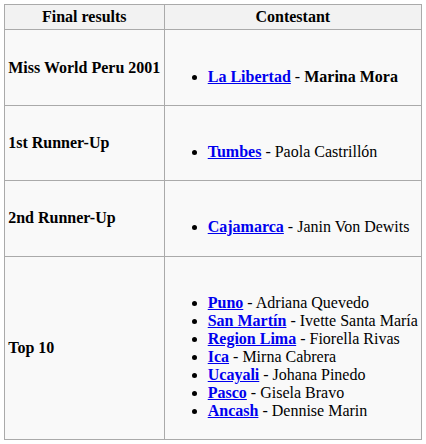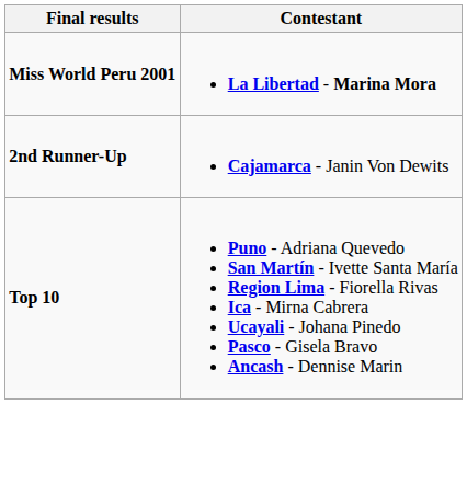 <table class="wikitable sortable">
 <tr>
 <th>Final results</th>
 <th>Contestant</th>
 </tr>
 <tr>
 <td><strong>Miss World Peru 2001</strong></td>
 <td><br><ul><li> <strong><a href='#'>La Libertad</a></strong> - <strong>Marina Mora</strong></li></ul></td>
 </tr>
 <tr>
-<td><strong>1st Runner-Up</strong></td>
-<td><br><ul><li> <strong><a href='#'>Tumbes</a></strong> - Paola Castrillón</li></ul></td>
-</tr>
-<tr>
 <td><strong>2nd Runner-Up</strong></td>
 <td><br><ul><li> <strong><a href='#'>Cajamarca</a></strong> - Janin Von Dewits</li></ul></td>
 </tr>
 <tr>
 <td><strong>Top 10</strong></td>
 <td><br><ul><li> <strong><a href='#'>Puno</a></strong> - Adriana Quevedo</li><li> <strong><a href='#'>San Martín</a></strong>  - Ivette Santa María</li><li> <strong><a href='#'>Region Lima</a></strong> - Fiorella Rivas</li><li> <strong><a href='#'>Ica</a></strong> - Mirna Cabrera</li><li> <strong><a href='#'>Ucayali</a></strong> - Johana Pinedo</li><li> <strong><a href='#'>Pasco</a></strong> - Gisela Bravo</li><li> <strong><a href='#'>Ancash</a></strong> - Dennise Marin</li></ul></td>
 </tr>
 </table>
